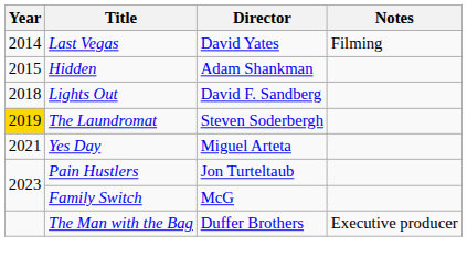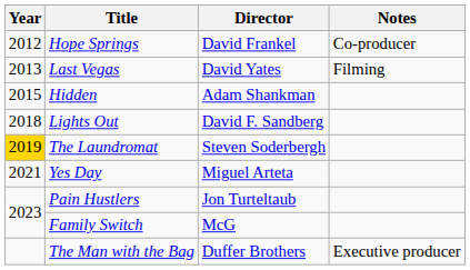 <table class="wikitable">
 <tr>
 <th>Year</th>
 <th>Title</th>
 <th>Director</th>
 <th>Notes</th>
 </tr>
 <tr>
-<td>2014</td>
+<td>2012</td>
+<td><em><a href='#'>Hope Springs</a></em></td>
+<td><a href='#'>David Frankel</a></td>
+<td>Co-producer</td>
+</tr>
+<tr>
+<td>2013</td>
 <td><em><a href='#'>Last Vegas</a></em></td>
 <td><a href='#'>David Yates</a></td>
 <td>Filming</td>
 </tr>
 <tr>
 <td>2015</td>
 <td><em><a href='#'>Hidden</a></em></td>
 <td><a href='#'>Adam Shankman</a></td>
 <td></td>
 </tr>
 <tr>
 <td>2018</td>
 <td><em><a href='#'>Lights Out</a></em></td>
 <td><a href='#'>David F. Sandberg</a></td>
 <td></td>
 </tr>
 <tr>
 <td style="background: gold;">2019</td>
 <td><em><a href='#'>The Laundromat</a></em></td>
 <td><a href='#'>Steven Soderbergh</a></td>
 <td></td>
 </tr>
 <tr>
 <td>2021</td>
 <td><em><a href='#'>Yes Day</a></em></td>
 <td><a href='#'>Miguel Arteta</a></td>
 <td></td>
 </tr>
 <tr>
 <td rowspan=2>2023</td>
 <td><em><a href='#'>Pain Hustlers</a></em></td>
 <td><a href='#'>Jon Turteltaub</a></td>
 <td></td>
 </tr>
 <tr>
 <td><em><a href='#'>Family Switch</a></em></td>
 <td><a href='#'>McG</a></td>
 <td></td>
 </tr>
 <tr>
 <td></td>
 <td><em><a href='#'>The Man with the Bag</a></em></td>
 <td><a href='#'>Duffer Brothers</a></td>
 <td>Executive producer</td>
 </tr>
 </table>
